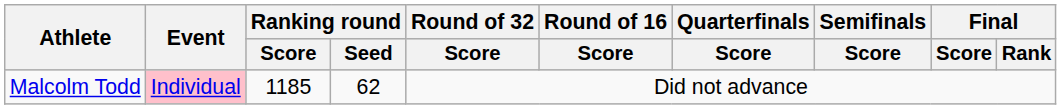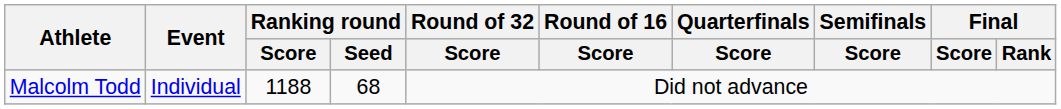 <table class="wikitable" style="font-size:90%">
 <tr>
 <th rowspan="2">Athlete</th>
 <th rowspan="2">Event</th>
 <th colspan="2">Ranking round</th>
 <th colspan="1">Round of 32</th>
 <th colspan="1">Round of 16</th>
 <th colspan="1">Quarterfinals</th>
 <th colspan="1">Semifinals</th>
 <th colspan="2">Final</th>
 </tr>
 <tr style="font-size:95%">
 <th>Score</th>
 <th>Seed</th>
 <th>Score</th>
 <th>Score</th>
 <th>Score</th>
 <th>Score</th>
 <th>Score</th>
 <th>Rank</th>
 </tr>
 <tr align=center>
 <td align=left><a href='#'>Malcolm Todd</a></td>
-<td align=left style="background: pink;"><a href='#'>Individual</a></td>
-<td>1185</td>
-<td>62</td>
+<td align=left><a href='#'>Individual</a></td>
+<td>1188</td>
+<td>68</td>
 <td colspan=7>Did not advance</td>
 </tr>
 </table>
